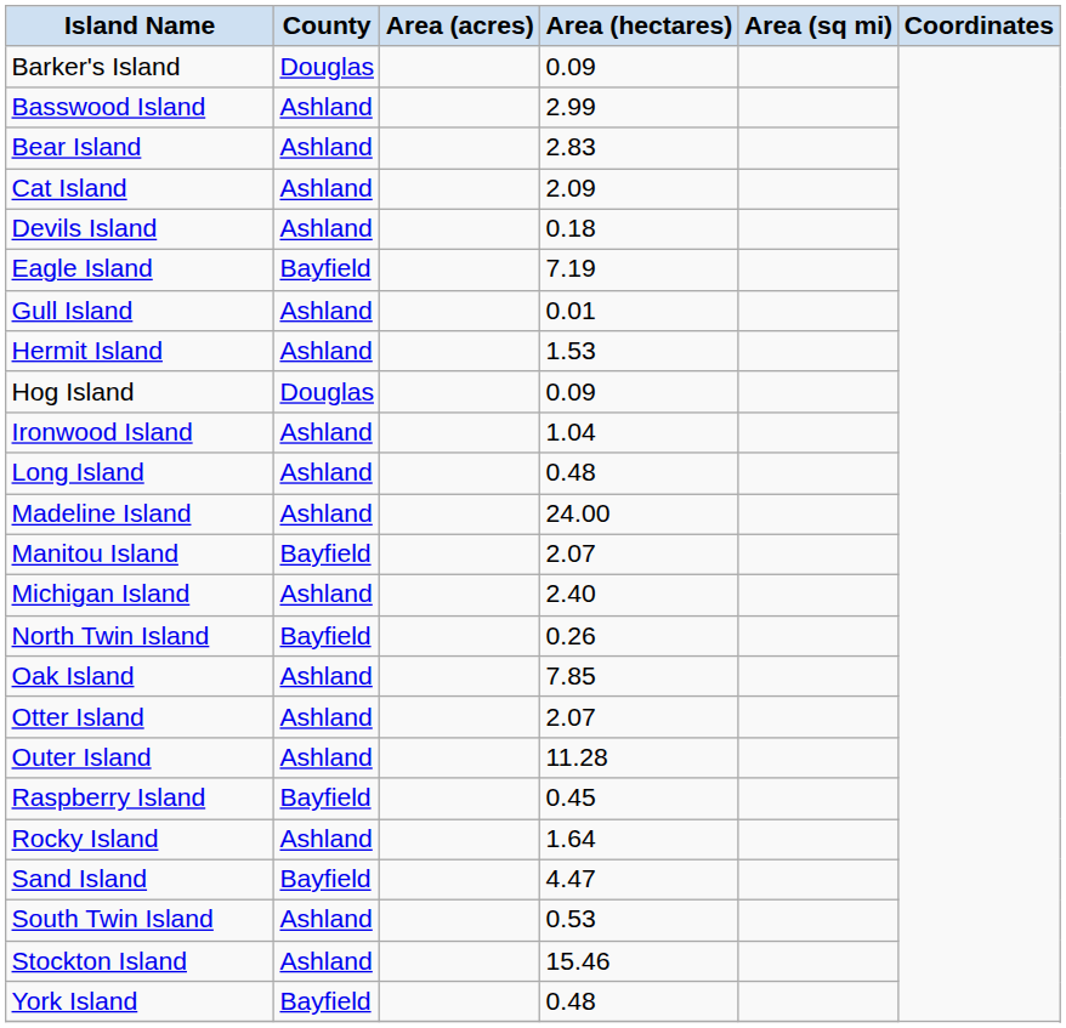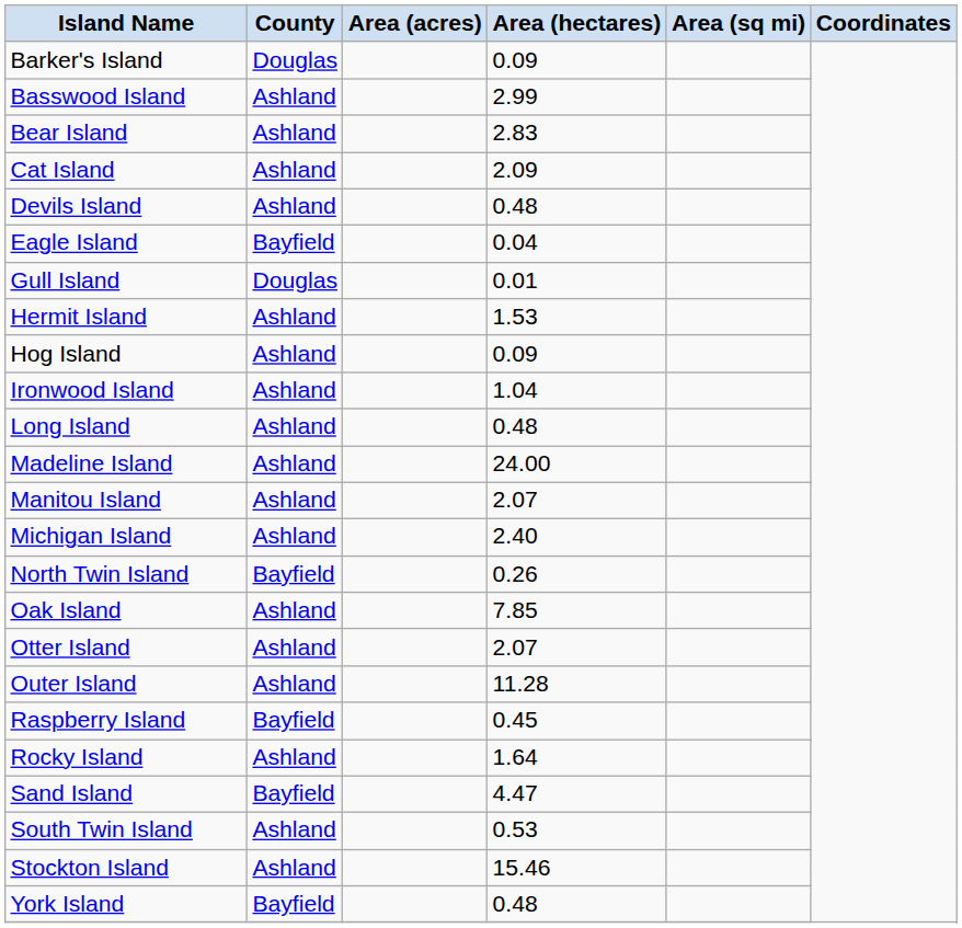 <table class="wikitable sortable">
 <tr>
 <th style="width:10em; background-color:#CEE0F2;"><strong>Island Name</strong></th>
 <th style="background-color:#CEE0F2;"><strong>County</strong></th>
 <th style="background-color:#CEE0F2;"><strong>Area (acres)</strong></th>
 <th style="background-color:#CEE0F2;"><strong>Area (hectares)</strong></th>
 <th style="background-color:#CEE0F2;"><strong>Area (sq mi)</strong></th>
 <th style="background-color:#CEE0F2;"><strong>Coordinates</strong></th>
 </tr>
 <tr>
 <td>Barker's Island</td>
 <td><a href='#'>Douglas</a></td>
 <td></td>
 <td>0.09</td>
 <td></td>
 </tr>
 <tr>
 <td><a href='#'>Basswood Island</a></td>
 <td><a href='#'>Ashland</a></td>
 <td></td>
 <td>2.99</td>
 <td></td>
 </tr>
 <tr>
 <td><a href='#'>Bear Island</a></td>
 <td><a href='#'>Ashland</a></td>
 <td></td>
 <td>2.83</td>
 <td></td>
 </tr>
 <tr>
 <td><a href='#'>Cat Island</a></td>
 <td><a href='#'>Ashland</a></td>
 <td></td>
 <td>2.09</td>
 <td></td>
 </tr>
 <tr>
 <td><a href='#'>Devils Island</a></td>
 <td><a href='#'>Ashland</a></td>
 <td></td>
-<td>0.18</td>
+<td>0.48</td>
 <td></td>
 </tr>
 <tr>
 <td><a href='#'>Eagle Island</a></td>
 <td><a href='#'>Bayfield</a></td>
 <td></td>
-<td>7.19</td>
+<td>0.04</td>
 <td></td>
 </tr>
 <tr>
 <td><a href='#'>Gull Island</a></td>
-<td><a href='#'>Ashland</a></td>
+<td><a href='#'>Douglas</a></td>
 <td></td>
 <td>0.01</td>
 <td></td>
 </tr>
 <tr>
 <td><a href='#'>Hermit Island</a></td>
 <td><a href='#'>Ashland</a></td>
 <td></td>
 <td>1.53</td>
 <td></td>
 </tr>
 <tr>
 <td>Hog Island</td>
-<td><a href='#'>Douglas</a></td>
+<td><a href='#'>Ashland</a></td>
 <td></td>
 <td>0.09</td>
 <td></td>
 </tr>
 <tr>
 <td><a href='#'>Ironwood Island</a></td>
 <td><a href='#'>Ashland</a></td>
 <td></td>
 <td>1.04</td>
 <td></td>
 </tr>
 <tr>
 <td><a href='#'>Long Island</a></td>
 <td><a href='#'>Ashland</a></td>
 <td></td>
 <td>0.48</td>
 <td></td>
 </tr>
 <tr>
 <td><a href='#'>Madeline Island</a></td>
 <td><a href='#'>Ashland</a></td>
 <td></td>
 <td>24.00</td>
 <td></td>
 </tr>
 <tr>
 <td><a href='#'>Manitou Island</a></td>
-<td><a href='#'>Bayfield</a></td>
+<td><a href='#'>Ashland</a></td>
 <td></td>
 <td>2.07</td>
 <td></td>
 </tr>
 <tr>
 <td><a href='#'>Michigan Island</a></td>
 <td><a href='#'>Ashland</a></td>
 <td></td>
 <td>2.40</td>
 <td></td>
 </tr>
 <tr>
 <td><a href='#'>North Twin Island</a></td>
 <td><a href='#'>Bayfield</a></td>
 <td></td>
 <td>0.26</td>
 <td></td>
 </tr>
 <tr>
 <td><a href='#'>Oak Island</a></td>
 <td><a href='#'>Ashland</a></td>
 <td></td>
 <td>7.85</td>
 <td></td>
 </tr>
 <tr>
 <td><a href='#'>Otter Island</a></td>
 <td><a href='#'>Ashland</a></td>
 <td></td>
 <td>2.07</td>
 <td></td>
 </tr>
 <tr>
 <td><a href='#'>Outer Island</a></td>
 <td><a href='#'>Ashland</a></td>
 <td></td>
 <td>11.28</td>
 <td></td>
 </tr>
 <tr>
 <td><a href='#'>Raspberry Island</a></td>
 <td><a href='#'>Bayfield</a></td>
 <td></td>
 <td>0.45</td>
 <td></td>
 </tr>
 <tr>
 <td><a href='#'>Rocky Island</a></td>
 <td><a href='#'>Ashland</a></td>
 <td></td>
 <td>1.64</td>
 <td></td>
 </tr>
 <tr>
 <td><a href='#'>Sand Island</a></td>
 <td><a href='#'>Bayfield</a></td>
 <td></td>
 <td>4.47</td>
 <td></td>
 </tr>
 <tr>
 <td><a href='#'>South Twin Island</a></td>
 <td><a href='#'>Ashland</a></td>
 <td></td>
 <td>0.53</td>
 <td></td>
 </tr>
 <tr>
 <td><a href='#'>Stockton Island</a></td>
 <td><a href='#'>Ashland</a></td>
 <td></td>
 <td>15.46</td>
 <td></td>
 </tr>
 <tr>
 <td><a href='#'>York Island</a></td>
 <td><a href='#'>Bayfield</a></td>
 <td></td>
 <td>0.48</td>
 <td></td>
 </tr>
 <tr>
 </tr>
 </table>
